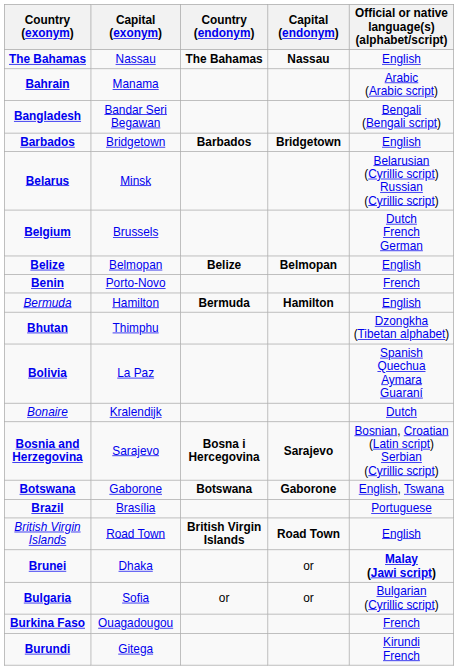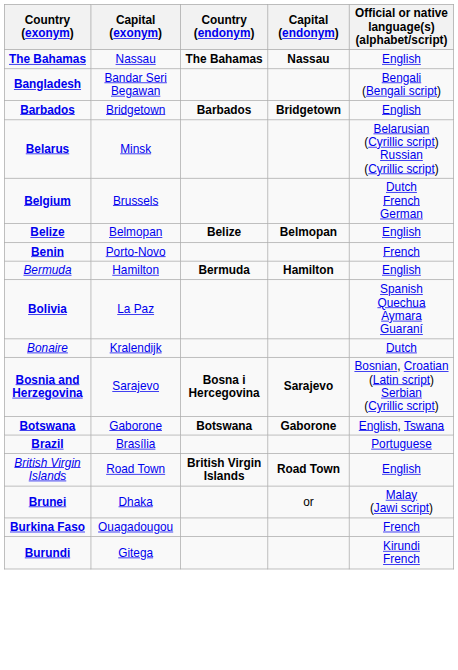 <table style="text-align:center;" class="wikitable">
 <tr style="background:#ccc;">
 <th style="width:175px;">Country (<a href='#'>exonym</a>)</th>
 <th style="width:175px;">Capital (<a href='#'>exonym</a>)</th>
 <th style="width:175px;">Country (<a href='#'>endonym</a>)</th>
 <th style="width:175px;">Capital (<a href='#'>endonym</a>)</th>
 <th style="width:175px;">Official or native language(s) (alphabet/script)</th>
 </tr>
 <tr>
 <td>  <strong><a href='#'>The Bahamas</a></strong></td>
 <td><a href='#'>Nassau</a></td>
 <td><strong>The Bahamas</strong></td>
 <td><strong>Nassau</strong></td>
 <td><a href='#'>English</a></td>
-</tr>
-<tr>
-<td>  <strong><a href='#'>Bahrain</a></strong></td>
-<td><a href='#'>Manama</a></td>
-<td><strong></strong><br></td>
-<td><strong></strong><br></td>
-<td><a href='#'>Arabic</a><br>(<a href='#'>Arabic script</a>)</td>
 </tr>
 <tr>
 <td>  <strong><a href='#'>Bangladesh</a></strong></td>
 <td><a href='#'>Bandar Seri Begawan</a></td>
 <td><strong></strong><br><big></big></td>
 <td><strong></strong><br><big></big></td>
 <td><a href='#'>Bengali</a><br>(<a href='#'>Bengali script</a>)</td>
 </tr>
 <tr>
 <td>  <strong><a href='#'>Barbados</a></strong></td>
 <td><a href='#'>Bridgetown</a></td>
 <td><strong>Barbados</strong></td>
 <td><strong>Bridgetown</strong></td>
 <td><a href='#'>English</a></td>
 </tr>
 <tr>
 <td>  <strong><a href='#'>Belarus</a></strong></td>
 <td><a href='#'>Minsk</a></td>
 <td><strong></strong><br><br><strong></strong><br></td>
 <td><strong></strong><br><br><strong></strong><br></td>
 <td><a href='#'>Belarusian</a><br>(<a href='#'>Cyrillic script</a>)<br><a href='#'>Russian</a><br>(<a href='#'>Cyrillic script</a>)</td>
 </tr>
 <tr>
 <td>  <strong><a href='#'>Belgium</a></strong></td>
 <td><a href='#'>Brussels</a></td>
 <td><strong></strong><br><strong></strong><br><strong></strong></td>
 <td><strong></strong><br><strong></strong><br><strong></strong></td>
 <td><a href='#'>Dutch</a><br><a href='#'>French</a><br><a href='#'>German</a></td>
 </tr>
 <tr>
 <td>  <strong><a href='#'>Belize</a></strong></td>
 <td><a href='#'>Belmopan</a></td>
 <td><strong>Belize</strong></td>
 <td><strong>Belmopan</strong></td>
 <td><a href='#'>English</a></td>
 </tr>
 <tr>
 <td>  <strong><a href='#'>Benin</a></strong></td>
 <td><a href='#'>Porto-Novo</a></td>
 <td><strong></strong></td>
 <td><strong></strong></td>
 <td><a href='#'>French</a></td>
 </tr>
 <tr>
 <td>  <em><a href='#'>Bermuda</a></em></td>
 <td><a href='#'>Hamilton</a></td>
 <td><strong>Bermuda</strong></td>
 <td><strong>Hamilton</strong></td>
 <td><a href='#'>English</a></td>
 </tr>
 <tr>
-<td>  <strong><a href='#'>Bhutan</a></strong></td>
-<td><a href='#'>Thimphu</a></td>
-<td><strong></strong><br></td>
-<td><strong></strong><br></td>
-<td><a href='#'>Dzongkha</a><br>(<a href='#'>Tibetan alphabet</a>)</td>
-</tr>
-<tr>
 <td>  <strong><a href='#'>Bolivia</a></strong></td>
 <td><a href='#'>La Paz</a></td>
 <td><strong></strong><br><strong></strong><br><strong></strong><br><strong></strong></td>
 <td><strong></strong><br><strong></strong><br><strong></strong><br><strong></strong></td>
 <td><a href='#'>Spanish</a><br><a href='#'>Quechua</a><br><a href='#'>Aymara</a><br><a href='#'>Guaraní</a></td>
 </tr>
 <tr>
 <td>  <em><a href='#'>Bonaire</a></em></td>
 <td><a href='#'>Kralendijk</a></td>
 <td><strong></strong></td>
 <td><strong></strong></td>
 <td><a href='#'>Dutch</a></td>
 </tr>
 <tr>
 <td>  <strong><a href='#'>Bosnia and Herzegovina</a></strong></td>
 <td><a href='#'>Sarajevo</a></td>
 <td><strong>Bosna i Hercegovina</strong><br></td>
 <td><strong>Sarajevo</strong><br></td>
 <td><a href='#'>Bosnian</a>, <a href='#'>Croatian</a><br>(<a href='#'>Latin script</a>)<br><a href='#'>Serbian</a><br>(<a href='#'>Cyrillic script</a>)</td>
 </tr>
 <tr>
 <td>  <strong><a href='#'>Botswana</a></strong></td>
 <td><a href='#'>Gaborone</a></td>
 <td><strong>Botswana</strong></td>
 <td><strong>Gaborone</strong></td>
 <td><a href='#'>English</a>, <a href='#'>Tswana</a></td>
 </tr>
 <tr>
 <td>  <strong><a href='#'>Brazil</a></strong></td>
 <td><a href='#'>Brasília</a></td>
 <td><strong></strong></td>
 <td><strong></strong></td>
 <td><a href='#'>Portuguese</a></td>
 </tr>
 <tr>
 <td>  <em><a href='#'>British Virgin Islands</a></em></td>
 <td><a href='#'>Road Town</a></td>
 <td><strong>British Virgin Islands</strong></td>
 <td><strong>Road Town</strong></td>
 <td><a href='#'>English</a></td>
 </tr>
 <tr>
 <td>  <strong><a href='#'>Brunei</a></strong></td>
 <td><a href='#'>Dhaka</a></td>
 <td><strong></strong><br></td>
 <td><strong></strong> or <strong></strong><br></td>
-<td><strong><a href='#'>Malay</a><br>(<a href='#'>Jawi script</a>)</strong></td>
-</tr>
-<tr>
-<td>  <strong><a href='#'>Bulgaria</a></strong></td>
-<td><a href='#'>Sofia</a></td>
-<td><strong></strong> or <strong></strong><br></td>
-<td><strong></strong> or <strong></strong><br></td>
-<td><a href='#'>Bulgarian</a><br>(<a href='#'>Cyrillic script</a>)</td>
+<td><a href='#'>Malay</a><br>(<a href='#'>Jawi script</a>)</td>
 </tr>
 <tr>
 <td>  <strong><a href='#'>Burkina Faso</a></strong></td>
 <td><a href='#'>Ouagadougou</a></td>
 <td><strong></strong></td>
 <td><strong></strong></td>
 <td><a href='#'>French</a></td>
 </tr>
 <tr>
 <td>  <strong><a href='#'>Burundi</a></strong></td>
 <td><a href='#'>Gitega</a></td>
 <td><strong></strong><br><strong></strong></td>
 <td><strong><em></em></strong><br><strong></strong></td>
 <td><a href='#'>Kirundi</a> <br><a href='#'>French</a></td>
 </tr>
 </table>
